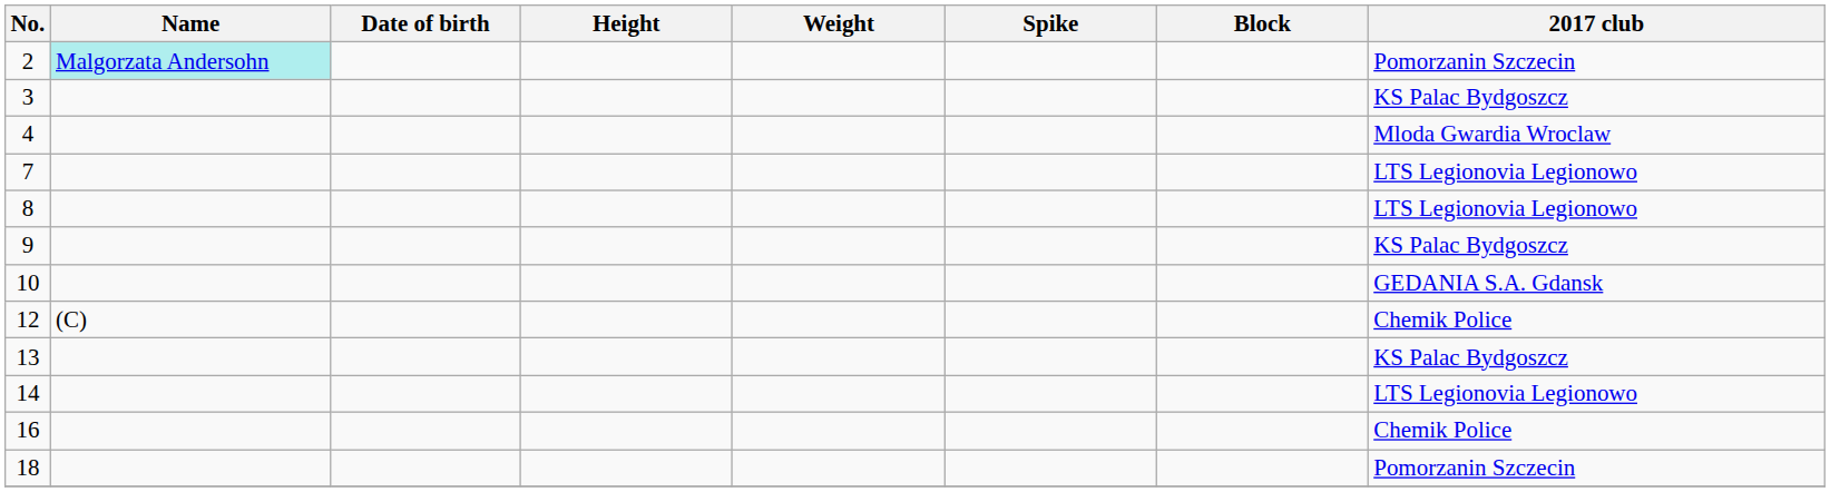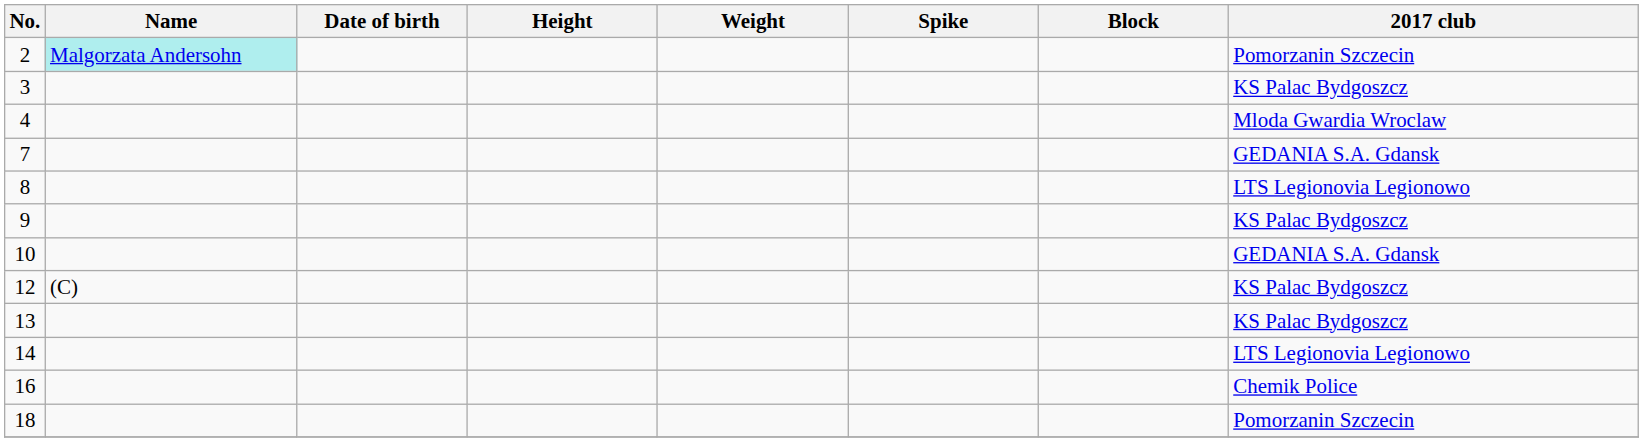 <table class="wikitable sortable" style="font-size:100%; text-align:center;">
 <tr>
 <th>No.</th>
 <th style="width:12em">Name</th>
 <th style="width:8em">Date of birth</th>
 <th style="width:9em">Height</th>
 <th style="width:9em">Weight</th>
 <th style="width:9em">Spike</th>
 <th style="width:9em">Block</th>
 <th style="width:20em">2017 club</th>
 </tr>
 <tr>
 <td>2</td>
 <td align=left style="background: paleturquoise;"><a href='#'>Malgorzata Andersohn</a></td>
 <td align=right></td>
 <td></td>
 <td></td>
 <td></td>
 <td></td>
 <td align=left> <a href='#'>Pomorzanin Szczecin</a></td>
 </tr>
 <tr>
 <td>3</td>
 <td align=left></td>
 <td align=right></td>
 <td></td>
 <td></td>
 <td></td>
 <td></td>
 <td align=left> <a href='#'>KS Palac Bydgoszcz</a></td>
 </tr>
 <tr>
 <td>4</td>
 <td align=left></td>
 <td align=right></td>
 <td></td>
 <td></td>
 <td></td>
 <td></td>
 <td align=left> <a href='#'>Mloda Gwardia Wroclaw</a></td>
 </tr>
 <tr>
 <td>7</td>
 <td align=left></td>
 <td align=right></td>
 <td></td>
 <td></td>
 <td></td>
 <td></td>
-<td align=left> <a href='#'>LTS Legionovia Legionowo</a></td>
+<td align=left> <a href='#'>GEDANIA S.A. Gdansk</a></td>
 </tr>
 <tr>
 <td>8</td>
 <td align=left></td>
 <td align=right></td>
 <td></td>
 <td></td>
 <td></td>
 <td></td>
 <td align=left> <a href='#'>LTS Legionovia Legionowo</a></td>
 </tr>
 <tr>
 <td>9</td>
 <td align=left></td>
 <td align=right></td>
 <td></td>
 <td></td>
 <td></td>
 <td></td>
 <td align=left> <a href='#'>KS Palac Bydgoszcz</a></td>
 </tr>
 <tr>
 <td>10</td>
 <td align=left></td>
 <td align=right></td>
 <td></td>
 <td></td>
 <td></td>
 <td></td>
 <td align=left> <a href='#'>GEDANIA S.A. Gdansk</a></td>
 </tr>
 <tr>
 <td>12</td>
 <td align=left> (C)</td>
 <td align=right></td>
 <td></td>
 <td></td>
 <td></td>
 <td></td>
-<td align=left> <a href='#'>Chemik Police</a></td>
+<td align=left> <a href='#'>KS Palac Bydgoszcz</a></td>
 </tr>
 <tr>
 <td>13</td>
 <td align=left></td>
 <td align=right></td>
 <td></td>
 <td></td>
 <td></td>
 <td></td>
 <td align=left> <a href='#'>KS Palac Bydgoszcz</a></td>
 </tr>
 <tr>
 <td>14</td>
 <td align=left></td>
 <td align=right></td>
 <td></td>
 <td></td>
 <td></td>
 <td></td>
 <td align=left> <a href='#'>LTS Legionovia Legionowo</a></td>
 </tr>
 <tr>
 <td>16</td>
 <td align=left></td>
 <td align=right></td>
 <td></td>
 <td></td>
 <td></td>
 <td></td>
 <td align=left> <a href='#'>Chemik Police</a></td>
 </tr>
 <tr>
 <td>18</td>
 <td align=left></td>
 <td align="right"></td>
 <td></td>
 <td></td>
 <td></td>
 <td></td>
 <td align=left> <a href='#'>Pomorzanin Szczecin</a></td>
 </tr>
 <tr>
 </tr>
 </table>
